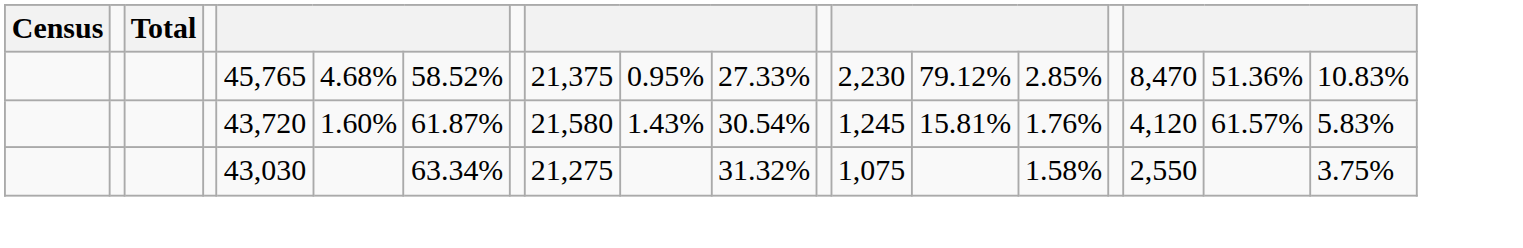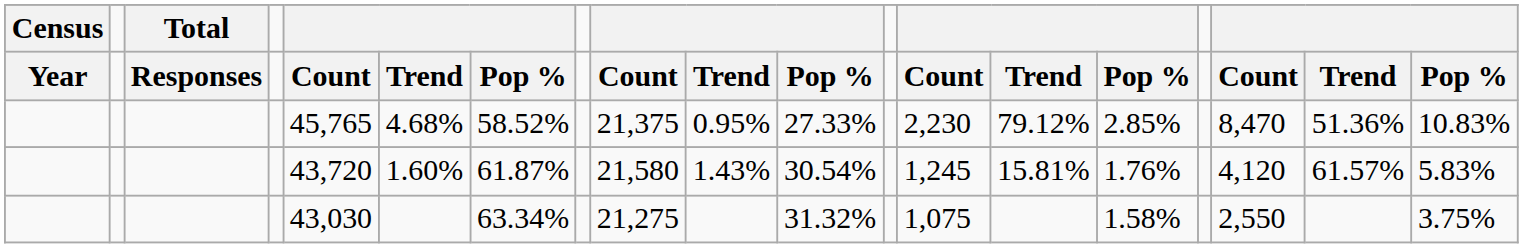 <table class="wikitable">
 <tr>
 <th>Census</th>
 <td></td>
 <th>Total</th>
 <td colspan="1"></td>
 <th colspan="3"></th>
 <td colspan="1"></td>
 <th colspan="3"></th>
 <td colspan="1"></td>
 <th colspan="3"></th>
 <td colspan="1"></td>
 <th colspan="3"></th>
+</tr>
+<tr>
+<th>Year</th>
+<td></td>
+<th>Responses</th>
+<td></td>
+<th>Count</th>
+<th>Trend</th>
+<th>Pop %</th>
+<td></td>
+<th>Count</th>
+<th>Trend</th>
+<th>Pop %</th>
+<td></td>
+<th>Count</th>
+<th>Trend</th>
+<th>Pop %</th>
+<td></td>
+<th>Count</th>
+<th>Trend</th>
+<th>Pop %</th>
 </tr>
 <tr>
 <td></td>
 <td></td>
 <td></td>
 <td></td>
 <td>45,765</td>
 <td> 4.68%</td>
 <td>58.52%</td>
 <td></td>
 <td>21,375</td>
 <td> 0.95%</td>
 <td>27.33%</td>
 <td></td>
 <td>2,230</td>
 <td> 79.12%</td>
 <td>2.85%</td>
 <td></td>
 <td>8,470</td>
 <td> 51.36%</td>
 <td>10.83%</td>
 </tr>
 <tr>
 <td></td>
 <td></td>
 <td></td>
 <td></td>
 <td>43,720</td>
 <td> 1.60%</td>
 <td>61.87%</td>
 <td></td>
 <td>21,580</td>
 <td> 1.43%</td>
 <td>30.54%</td>
 <td></td>
 <td>1,245</td>
 <td> 15.81%</td>
 <td>1.76%</td>
 <td></td>
 <td>4,120</td>
 <td> 61.57%</td>
 <td>5.83%</td>
 </tr>
 <tr>
 <td></td>
 <td></td>
 <td></td>
 <td></td>
 <td>43,030</td>
 <td></td>
 <td>63.34%</td>
 <td></td>
 <td>21,275</td>
 <td></td>
 <td>31.32%</td>
 <td></td>
 <td>1,075</td>
 <td></td>
 <td>1.58%</td>
 <td></td>
 <td>2,550</td>
 <td></td>
 <td>3.75%</td>
 </tr>
 </table>
